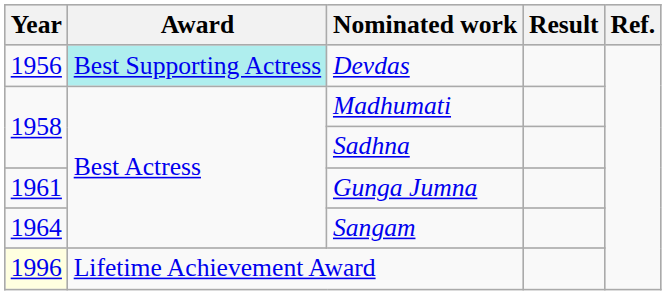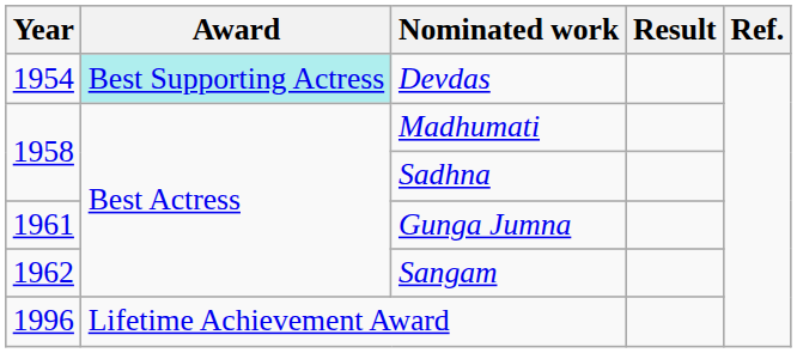 <table class="wikitable">
 <tr>
 <th>Year</th>
 <th>Award</th>
 <th>Nominated work</th>
 <th>Result</th>
 <th>Ref.</th>
 </tr>
 <tr>
-<td><a href='#'>1956</a></td>
+<td><a href='#'>1954</a></td>
 <td style="background: paleturquoise;"><a href='#'>Best Supporting Actress</a></td>
 <td><em><a href='#'>Devdas</a></em></td>
 <td></td>
 <td rowspan=6><br><br><br><br><br></td>
 </tr>
 <tr>
 <td rowspan=2><a href='#'>1958</a></td>
 <td rowspan=4><a href='#'>Best Actress</a></td>
 <td><em><a href='#'>Madhumati</a></em></td>
 <td></td>
 </tr>
 <tr>
 <td><a href='#'><em>Sadhna</em></a></td>
 <td></td>
 </tr>
 <tr>
 <td><a href='#'>1961</a></td>
 <td><em><a href='#'>Gunga Jumna</a></em></td>
 <td></td>
 </tr>
 <tr>
-<td><a href='#'>1964</a></td>
+<td><a href='#'>1962</a></td>
 <td><em><a href='#'>Sangam</a></em></td>
 <td></td>
 </tr>
 <tr>
-<td style="background: lightyellow;"><a href='#'>1996</a></td>
+<td><a href='#'>1996</a></td>
 <td colspan=2><a href='#'>Lifetime Achievement Award</a></td>
 <td></td>
 </tr>
 </table>
